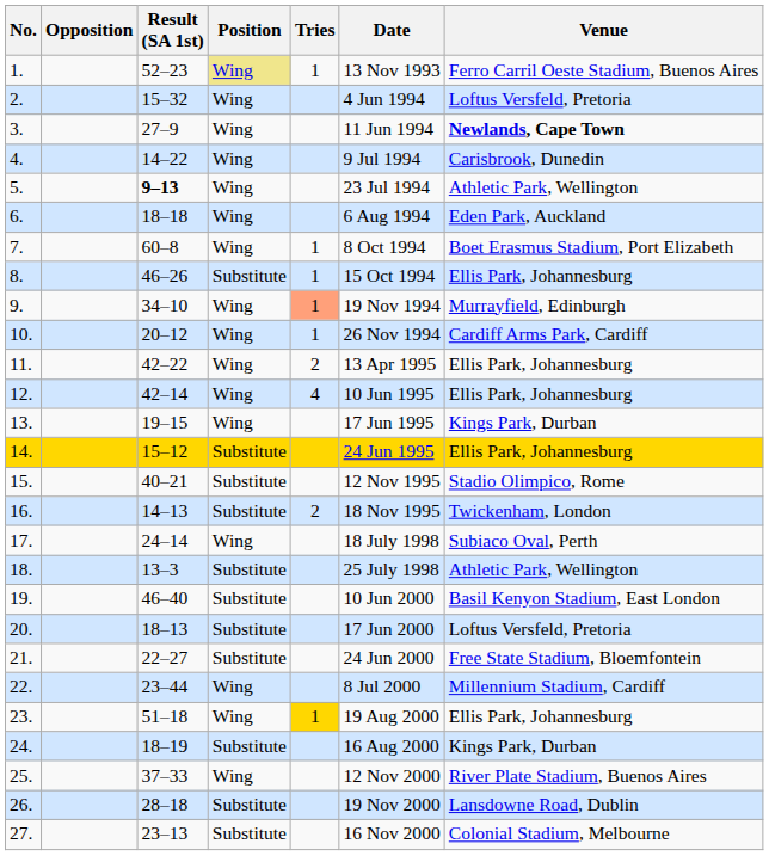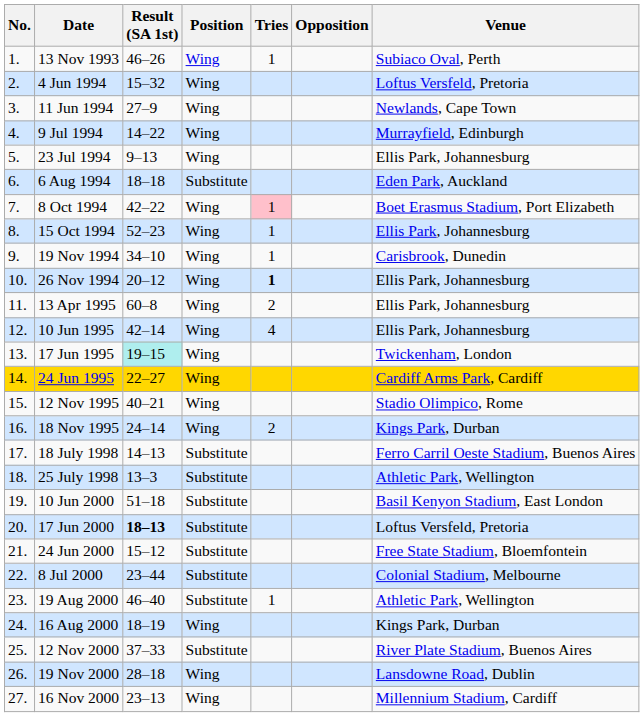 <table class="wikitable sortable">
 <tr>
 <th>No.</th>
-<th>Opposition</th>
+<th>Date</th>
 <th>Result<br>(SA 1st)</th>
 <th>Position</th>
 <th>Tries</th>
-<th>Date</th>
+<th>Opposition</th>
 <th>Venue</th>
 </tr>
 <tr>
 <td>1.</td>
+<td>13 Nov 1993</td>
+<td>46–26</td>
+<td><a href='#'>Wing</a></td>
+<td align=center>1</td>
 <td></td>
-<td>52–23</td>
-<td style="background: khaki;"><a href='#'>Wing</a></td>
-<td align=center>1</td>
-<td>13 Nov 1993</td>
-<td><a href='#'>Ferro Carril Oeste Stadium</a>, Buenos Aires</td>
+<td><a href='#'>Subiaco Oval</a>, Perth</td>
 </tr>
 <tr style="background: #D0E6FF;">
 <td>2.</td>
-<td></td>
+<td>4 Jun 1994</td>
 <td>15–32</td>
 <td>Wing</td>
 <td></td>
-<td>4 Jun 1994</td>
+<td></td>
 <td><a href='#'>Loftus Versfeld</a>, Pretoria</td>
 </tr>
 <tr>
 <td>3.</td>
-<td></td>
+<td>11 Jun 1994</td>
 <td>27–9</td>
 <td>Wing</td>
 <td></td>
-<td>11 Jun 1994</td>
-<td><strong><a href='#'>Newlands</a>, Cape Town</strong></td>
+<td></td>
+<td><a href='#'>Newlands</a>, Cape Town</td>
 </tr>
 <tr style="background: #D0E6FF;">
 <td>4.</td>
-<td></td>
+<td>9 Jul 1994</td>
 <td>14–22</td>
 <td>Wing</td>
 <td></td>
-<td>9 Jul 1994</td>
-<td><a href='#'>Carisbrook</a>, Dunedin</td>
+<td></td>
+<td><a href='#'>Murrayfield</a>, Edinburgh</td>
 </tr>
 <tr>
 <td>5.</td>
-<td></td>
-<td><strong>9–13</strong></td>
+<td>23 Jul 1994</td>
+<td>9–13</td>
 <td>Wing</td>
 <td></td>
-<td>23 Jul 1994</td>
-<td><a href='#'>Athletic Park</a>, Wellington</td>
+<td></td>
+<td>Ellis Park, Johannesburg</td>
 </tr>
 <tr style="background: #D0E6FF;">
 <td>6.</td>
+<td>6 Aug 1994</td>
+<td>18–18</td>
+<td>Substitute</td>
 <td></td>
-<td>18–18</td>
-<td>Wing</td>
 <td></td>
-<td>6 Aug 1994</td>
 <td><a href='#'>Eden Park</a>, Auckland</td>
 </tr>
 <tr>
 <td>7.</td>
+<td>8 Oct 1994</td>
+<td>42–22</td>
+<td>Wing</td>
+<td align=center style="background: pink;">1</td>
 <td></td>
-<td>60–8</td>
-<td>Wing</td>
-<td align=center>1</td>
-<td>8 Oct 1994</td>
 <td><a href='#'>Boet Erasmus Stadium</a>, Port Elizabeth</td>
 </tr>
 <tr style="background: #D0E6FF;">
 <td>8.</td>
+<td>15 Oct 1994</td>
+<td>52–23</td>
+<td>Wing</td>
+<td align=center>1</td>
 <td></td>
-<td>46–26</td>
-<td>Substitute</td>
-<td align=center>1</td>
-<td>15 Oct 1994</td>
 <td><a href='#'>Ellis Park</a>, Johannesburg</td>
 </tr>
 <tr>
 <td>9.</td>
-<td></td>
+<td>19 Nov 1994</td>
 <td>34–10</td>
 <td>Wing</td>
-<td align=center style="background: lightsalmon;">1</td>
-<td>19 Nov 1994</td>
-<td><a href='#'>Murrayfield</a>, Edinburgh</td>
+<td align=center>1</td>
+<td></td>
+<td><a href='#'>Carisbrook</a>, Dunedin</td>
 </tr>
 <tr style="background: #D0E6FF;">
 <td>10.</td>
-<td></td>
+<td>26 Nov 1994</td>
 <td>20–12</td>
 <td>Wing</td>
-<td align=center>1</td>
-<td>26 Nov 1994</td>
-<td><a href='#'>Cardiff Arms Park</a>, Cardiff</td>
+<td align=center><strong>1</strong></td>
+<td></td>
+<td>Ellis Park, Johannesburg</td>
 </tr>
 <tr>
 <td>11.</td>
-<td></td>
-<td>42–22</td>
+<td>13 Apr 1995</td>
+<td>60–8</td>
 <td>Wing</td>
 <td align=center>2</td>
-<td>13 Apr 1995</td>
+<td></td>
 <td>Ellis Park, Johannesburg</td>
 </tr>
 <tr style="background: #D0E6FF;">
 <td>12.</td>
-<td></td>
+<td>10 Jun 1995</td>
 <td>42–14</td>
 <td>Wing</td>
 <td align=center>4</td>
-<td>10 Jun 1995</td>
+<td></td>
 <td>Ellis Park, Johannesburg</td>
 </tr>
 <tr>
 <td>13.</td>
-<td></td>
-<td>19–15</td>
+<td>17 Jun 1995</td>
+<td style="background: paleturquoise;">19–15</td>
 <td>Wing</td>
 <td></td>
-<td>17 Jun 1995</td>
-<td><a href='#'>Kings Park</a>, Durban</td>
+<td></td>
+<td><a href='#'>Twickenham</a>, London</td>
 </tr>
 <tr bgcolor=gold>
 <td>14.</td>
+<td><a href='#'>24 Jun 1995</a></td>
+<td>22–27</td>
+<td>Wing</td>
 <td></td>
-<td>15–12</td>
-<td>Substitute</td>
 <td></td>
-<td><a href='#'>24 Jun 1995</a></td>
-<td>Ellis Park, Johannesburg</td>
+<td><a href='#'>Cardiff Arms Park</a>, Cardiff</td>
 </tr>
 <tr>
 <td>15.</td>
+<td>12 Nov 1995</td>
+<td>40–21</td>
+<td>Wing</td>
 <td></td>
-<td>40–21</td>
-<td>Substitute</td>
 <td></td>
-<td>12 Nov 1995</td>
 <td><a href='#'>Stadio Olimpico</a>, Rome</td>
 </tr>
 <tr style="background: #D0E6FF;">
 <td>16.</td>
+<td>18 Nov 1995</td>
+<td>24–14</td>
+<td>Wing</td>
+<td align=center>2</td>
 <td></td>
-<td>14–13</td>
-<td>Substitute</td>
-<td align=center>2</td>
-<td>18 Nov 1995</td>
-<td><a href='#'>Twickenham</a>, London</td>
+<td><a href='#'>Kings Park</a>, Durban</td>
 </tr>
 <tr>
 <td>17.</td>
+<td>18 July 1998</td>
+<td>14–13</td>
+<td>Substitute</td>
 <td></td>
-<td>24–14</td>
-<td>Wing</td>
 <td></td>
-<td>18 July 1998</td>
-<td><a href='#'>Subiaco Oval</a>, Perth</td>
+<td><a href='#'>Ferro Carril Oeste Stadium</a>, Buenos Aires</td>
 </tr>
 <tr style="background: #D0E6FF;">
 <td>18.</td>
-<td></td>
+<td>25 July 1998</td>
 <td>13–3</td>
 <td>Substitute</td>
 <td></td>
-<td>25 July 1998</td>
+<td></td>
 <td><a href='#'>Athletic Park</a>, Wellington</td>
 </tr>
 <tr>
 <td>19.</td>
-<td></td>
-<td>46–40</td>
+<td>10 Jun 2000</td>
+<td>51–18</td>
 <td>Substitute</td>
 <td></td>
-<td>10 Jun 2000</td>
+<td></td>
 <td><a href='#'>Basil Kenyon Stadium</a>, East London</td>
 </tr>
 <tr style="background: #D0E6FF;">
 <td>20.</td>
-<td></td>
-<td>18–13</td>
+<td>17 Jun 2000</td>
+<td><strong>18–13</strong></td>
 <td>Substitute</td>
 <td></td>
-<td>17 Jun 2000</td>
+<td></td>
 <td>Loftus Versfeld, Pretoria</td>
 </tr>
 <tr>
 <td>21.</td>
-<td></td>
-<td>22–27</td>
+<td>24 Jun 2000</td>
+<td>15–12</td>
 <td>Substitute</td>
 <td></td>
-<td>24 Jun 2000</td>
+<td></td>
 <td><a href='#'>Free State Stadium</a>, Bloemfontein</td>
 </tr>
 <tr style="background: #D0E6FF;">
 <td>22.</td>
+<td>8 Jul 2000</td>
+<td>23–44</td>
+<td>Substitute</td>
 <td></td>
-<td>23–44</td>
-<td>Wing</td>
 <td></td>
-<td>8 Jul 2000</td>
-<td><a href='#'>Millennium Stadium</a>, Cardiff</td>
+<td><a href='#'>Colonial Stadium</a>, Melbourne</td>
 </tr>
 <tr>
 <td>23.</td>
+<td>19 Aug 2000</td>
+<td>46–40</td>
+<td>Substitute</td>
+<td align=center>1</td>
 <td></td>
-<td>51–18</td>
-<td>Wing</td>
-<td align=center style="background: gold;">1</td>
-<td>19 Aug 2000</td>
-<td>Ellis Park, Johannesburg</td>
+<td><a href='#'>Athletic Park</a>, Wellington</td>
 </tr>
 <tr style="background: #D0E6FF;">
 <td>24.</td>
+<td>16 Aug 2000</td>
+<td>18–19</td>
+<td>Wing</td>
 <td></td>
-<td>18–19</td>
-<td>Substitute</td>
 <td></td>
-<td>16 Aug 2000</td>
 <td>Kings Park, Durban</td>
 </tr>
 <tr>
 <td>25.</td>
+<td>12 Nov 2000</td>
+<td>37–33</td>
+<td>Substitute</td>
 <td></td>
-<td>37–33</td>
-<td>Wing</td>
 <td></td>
-<td>12 Nov 2000</td>
 <td><a href='#'>River Plate Stadium</a>, Buenos Aires</td>
 </tr>
 <tr style="background: #D0E6FF;">
 <td>26.</td>
+<td>19 Nov 2000</td>
+<td>28–18</td>
+<td>Wing</td>
 <td></td>
-<td>28–18</td>
-<td>Substitute</td>
 <td></td>
-<td>19 Nov 2000</td>
 <td><a href='#'>Lansdowne Road</a>, Dublin</td>
 </tr>
 <tr>
 <td>27.</td>
+<td>16 Nov 2000</td>
+<td>23–13</td>
+<td>Wing</td>
 <td></td>
-<td>23–13</td>
-<td>Substitute</td>
 <td></td>
-<td>16 Nov 2000</td>
-<td><a href='#'>Colonial Stadium</a>, Melbourne</td>
+<td><a href='#'>Millennium Stadium</a>, Cardiff</td>
 </tr>
 </table>
